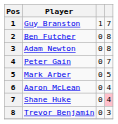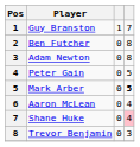 <table class="wikitable">
 <tr>
 <th>Pos</th>
 <th>Player</th>
 <th></th>
 <th></th>
 </tr>
 <tr>
 <th>1</th>
 <td> <a href='#'>Guy Branston</a></td>
 <td>1</td>
 <td>7</td>
 </tr>
 <tr>
 <th>2</th>
 <td> <a href='#'>Ben Futcher</a></td>
 <td>0</td>
 <td>8</td>
 </tr>
 <tr>
 <th>3</th>
 <td> <a href='#'>Adam Newton</a></td>
 <td>0</td>
 <td>8</td>
 </tr>
 <tr>
 <th>4</th>
 <td> <a href='#'>Peter Gain</a></td>
 <td>0</td>
-<td>7</td>
+<td>5</td>
 </tr>
 <tr>
 <th>5</th>
 <td> <a href='#'>Mark Arber</a></td>
 <td>0</td>
-<td>5</td>
+<td><strong>5</strong></td>
 </tr>
 <tr>
 <th>6</th>
 <td> <a href='#'>Aaron McLean</a></td>
 <td>0</td>
 <td>4</td>
 </tr>
 <tr>
 <th>7</th>
 <td> <a href='#'>Shane Huke</a></td>
 <td>0</td>
 <td style="background: pink;">4</td>
 </tr>
 <tr>
 <th>8</th>
 <td> <a href='#'>Trevor Benjamin</a></td>
 <td>0</td>
 <td>3</td>
 </tr>
 <tr>
 </tr>
 </table>
